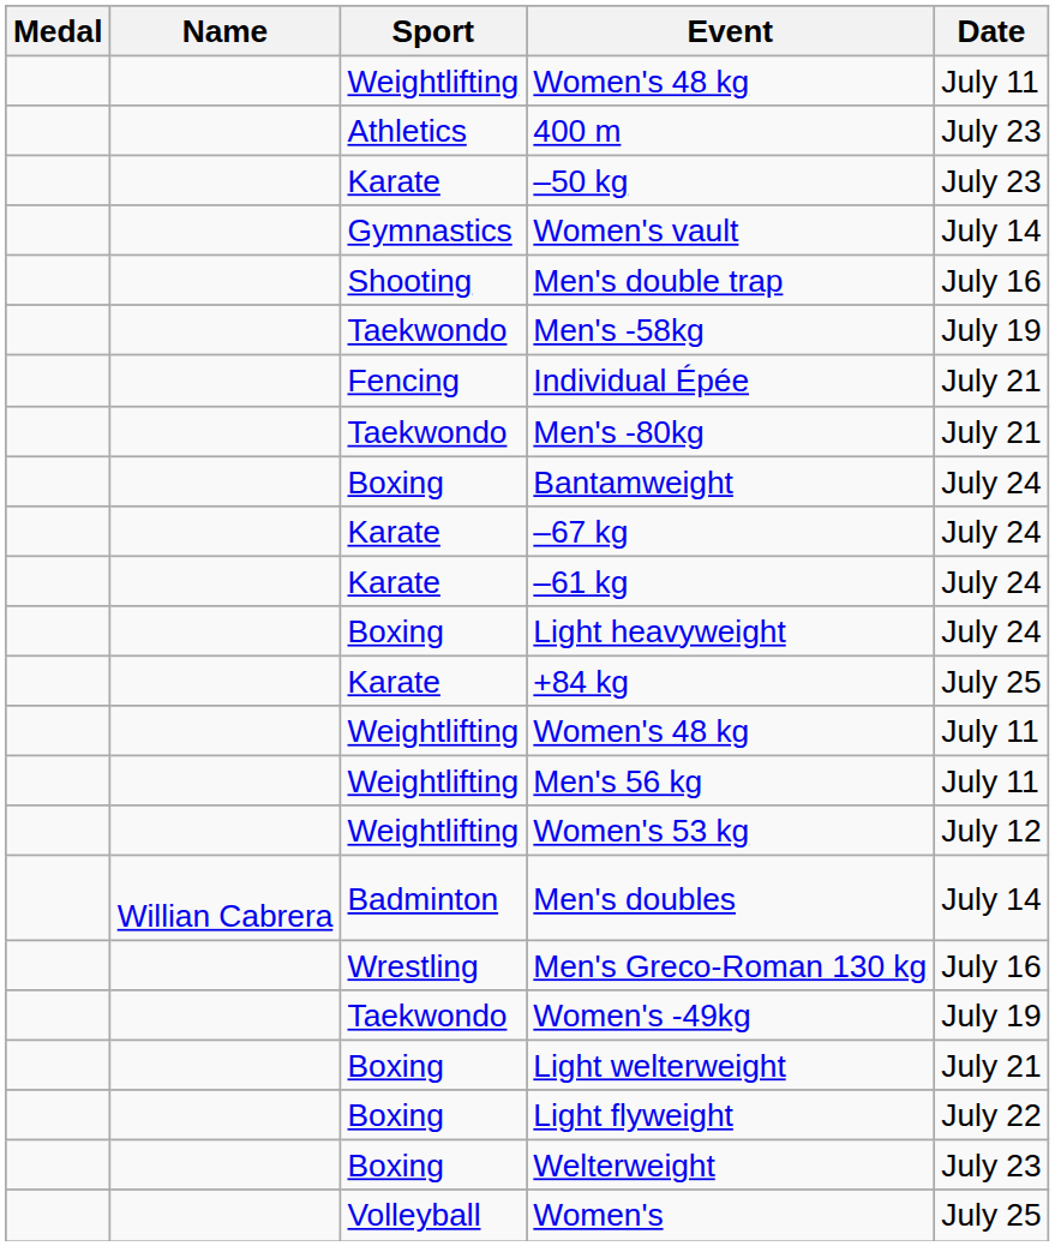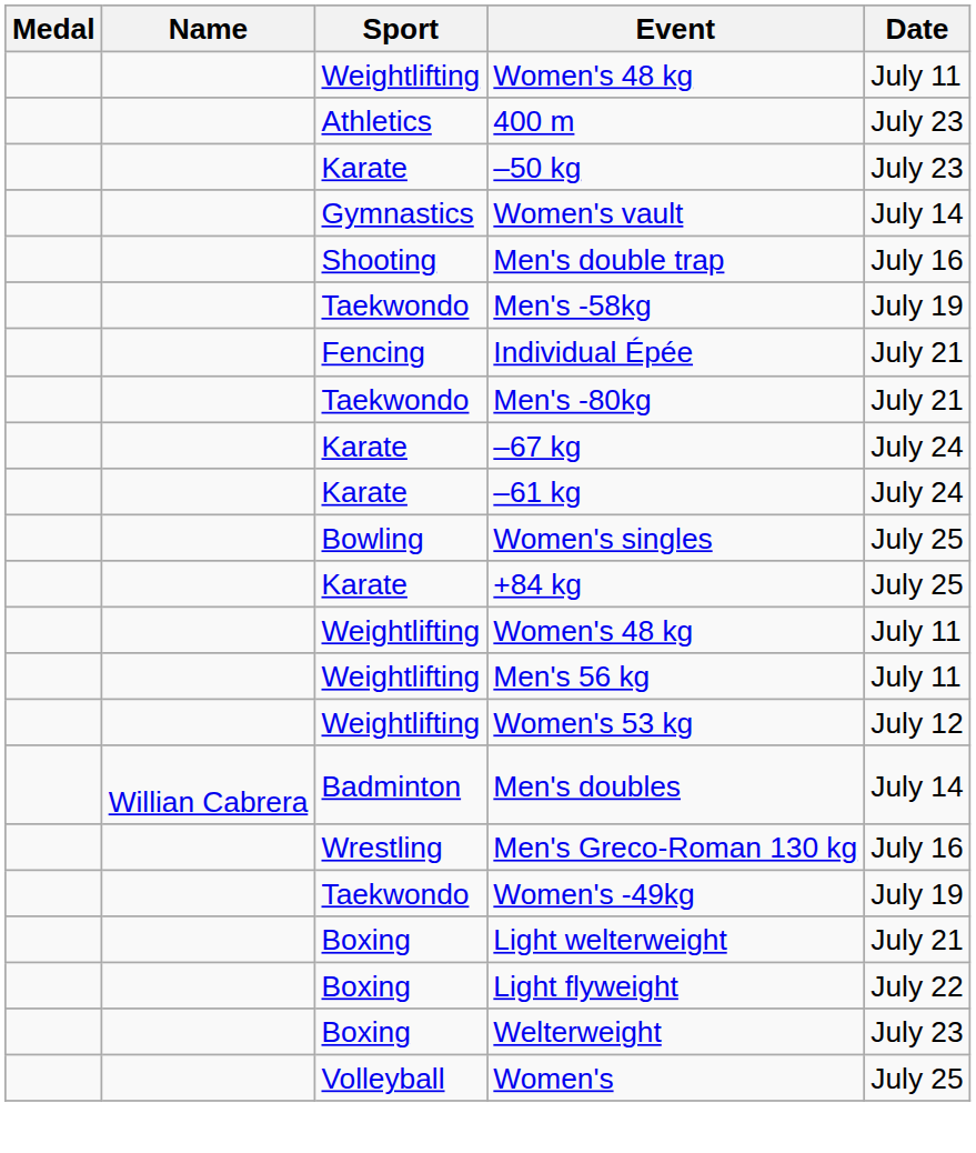 <table class="wikitable sortable" border="1" style="font-size:95%">
 <tr>
 <th>Medal</th>
 <th>Name</th>
 <th>Sport</th>
 <th>Event</th>
 <th>Date</th>
 </tr>
 <tr>
 <td></td>
 <td></td>
 <td><a href='#'>Weightlifting</a></td>
 <td><a href='#'>Women's 48 kg</a></td>
 <td>July 11</td>
 </tr>
 <tr>
 <td></td>
 <td></td>
 <td><a href='#'>Athletics</a></td>
 <td><a href='#'>400 m</a></td>
 <td>July 23</td>
 </tr>
 <tr>
 <td></td>
 <td></td>
 <td><a href='#'>Karate</a></td>
 <td><a href='#'>–50 kg</a></td>
 <td>July 23</td>
 </tr>
 <tr>
 <td></td>
 <td></td>
 <td><a href='#'>Gymnastics</a></td>
 <td><a href='#'>Women's vault</a></td>
 <td>July 14</td>
 </tr>
 <tr>
 <td></td>
 <td></td>
 <td><a href='#'>Shooting</a></td>
 <td><a href='#'>Men's double trap</a></td>
 <td>July 16</td>
 </tr>
 <tr>
 <td></td>
 <td></td>
 <td><a href='#'>Taekwondo</a></td>
 <td><a href='#'>Men's -58kg</a></td>
 <td>July 19</td>
 </tr>
 <tr>
 <td></td>
 <td></td>
 <td><a href='#'>Fencing</a></td>
 <td><a href='#'>Individual Épée</a></td>
 <td>July 21</td>
 </tr>
 <tr>
 <td></td>
 <td></td>
 <td><a href='#'>Taekwondo</a></td>
 <td><a href='#'>Men's -80kg</a></td>
 <td>July 21</td>
 </tr>
 <tr>
 <td></td>
 <td></td>
-<td><a href='#'>Boxing</a></td>
-<td><a href='#'>Bantamweight</a></td>
-<td>July 24</td>
-</tr>
-<tr>
-<td></td>
-<td></td>
 <td><a href='#'>Karate</a></td>
 <td><a href='#'>–67 kg</a></td>
 <td>July 24</td>
 </tr>
 <tr>
 <td></td>
 <td></td>
 <td><a href='#'>Karate</a></td>
 <td><a href='#'>–61 kg</a></td>
 <td>July 24</td>
 </tr>
 <tr>
 <td></td>
 <td></td>
-<td><a href='#'>Boxing</a></td>
-<td><a href='#'>Light heavyweight</a></td>
-<td>July 24</td>
+<td><a href='#'>Bowling</a></td>
+<td><a href='#'>Women's singles</a></td>
+<td>July 25</td>
 </tr>
 <tr>
 <td></td>
 <td></td>
 <td><a href='#'>Karate</a></td>
 <td><a href='#'>+84 kg</a></td>
 <td>July 25</td>
 </tr>
 <tr>
 <td></td>
 <td></td>
 <td><a href='#'>Weightlifting</a></td>
 <td><a href='#'>Women's 48 kg</a></td>
 <td>July 11</td>
 </tr>
 <tr>
 <td></td>
 <td></td>
 <td><a href='#'>Weightlifting</a></td>
 <td><a href='#'>Men's 56 kg</a></td>
 <td>July 11</td>
 </tr>
 <tr>
 <td></td>
 <td></td>
 <td><a href='#'>Weightlifting</a></td>
 <td><a href='#'>Women's 53 kg</a></td>
 <td>July 12</td>
 </tr>
 <tr>
 <td></td>
 <td><br><a href='#'>Willian Cabrera</a></td>
 <td><a href='#'>Badminton</a></td>
 <td><a href='#'>Men's doubles</a></td>
 <td>July 14</td>
 </tr>
 <tr>
 <td></td>
 <td></td>
 <td><a href='#'>Wrestling</a></td>
 <td><a href='#'>Men's Greco-Roman 130 kg</a></td>
 <td>July 16</td>
 </tr>
 <tr>
 <td></td>
 <td></td>
 <td><a href='#'>Taekwondo</a></td>
 <td><a href='#'>Women's -49kg</a></td>
 <td>July 19</td>
 </tr>
 <tr>
 <td></td>
 <td></td>
 <td><a href='#'>Boxing</a></td>
 <td><a href='#'>Light welterweight</a></td>
 <td>July 21</td>
 </tr>
 <tr>
 <td></td>
 <td></td>
 <td><a href='#'>Boxing</a></td>
 <td><a href='#'>Light flyweight</a></td>
 <td>July 22</td>
 </tr>
 <tr>
 <td></td>
 <td></td>
 <td><a href='#'>Boxing</a></td>
 <td><a href='#'>Welterweight</a></td>
 <td>July 23</td>
 </tr>
 <tr>
 <td></td>
 <td><br></td>
 <td><a href='#'>Volleyball</a></td>
 <td><a href='#'>Women's</a></td>
 <td>July 25</td>
 </tr>
 </table>
